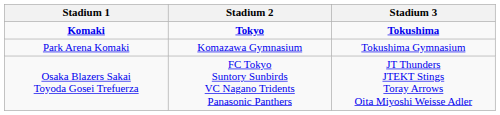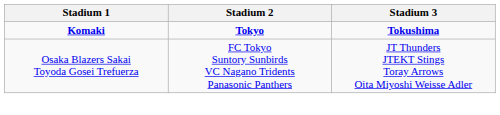 <table class=wikitable style=text-align:center>
 <tr>
 <th width=25%>Stadium 1</th>
 <th width=25%>Stadium 2</th>
 <th width=25%>Stadium 3</th>
 </tr>
 <tr>
 <td><strong><a href='#'>Komaki</a></strong></td>
 <td><strong><a href='#'>Tokyo</a></strong></td>
 <td><strong><a href='#'>Tokushima</a></strong></td>
 </tr>
 <tr>
-<td><a href='#'>Park Arena Komaki</a></td>
-<td><a href='#'>Komazawa Gymnasium</a></td>
-<td><a href='#'>Tokushima Gymnasium</a></td>
-</tr>
-<tr>
 <td><a href='#'>Osaka Blazers Sakai</a><br><a href='#'>Toyoda Gosei Trefuerza</a></td>
 <td><a href='#'>FC Tokyo</a><br> <a href='#'>Suntory Sunbirds</a><br> <a href='#'>VC Nagano Tridents</a><br> <a href='#'>Panasonic Panthers</a></td>
 <td><a href='#'>JT Thunders</a><br> <a href='#'>JTEKT Stings</a><br><a href='#'>Toray Arrows</a><br><a href='#'>Oita Miyoshi Weisse Adler</a></td>
 </tr>
 </table>
